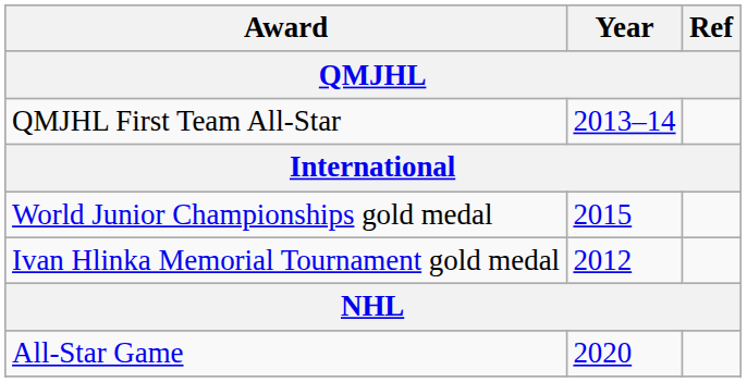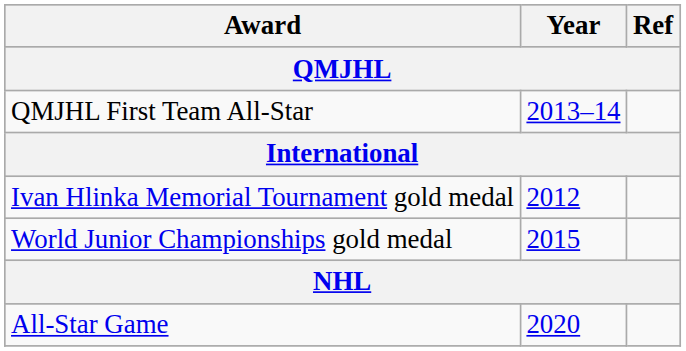 <table class="wikitable">
 <tr>
 <th>Award</th>
 <th>Year</th>
 <th>Ref</th>
 </tr>
 <tr>
 <th colspan="3"><a href='#'>QMJHL</a></th>
 </tr>
 <tr>
 <td>QMJHL First Team All-Star</td>
 <td><a href='#'>2013–14</a></td>
 <td></td>
 </tr>
 <tr>
 <th colspan="3"><a href='#'>International</a></th>
 </tr>
 <tr>
-<td><a href='#'>World Junior Championships</a> gold medal</td>
-<td><a href='#'>2015</a></td>
+<td><a href='#'>Ivan Hlinka Memorial Tournament</a> gold medal</td>
+<td><a href='#'>2012</a></td>
 <td></td>
 </tr>
 <tr>
-<td><a href='#'>Ivan Hlinka Memorial Tournament</a> gold medal</td>
-<td><a href='#'>2012</a></td>
+<td><a href='#'>World Junior Championships</a> gold medal</td>
+<td><a href='#'>2015</a></td>
 <td></td>
 </tr>
 <tr>
 <th colspan="3"><a href='#'>NHL</a></th>
 </tr>
 <tr>
 <td><a href='#'>All-Star Game</a></td>
 <td><a href='#'>2020</a></td>
 <td></td>
 </tr>
 </table>
